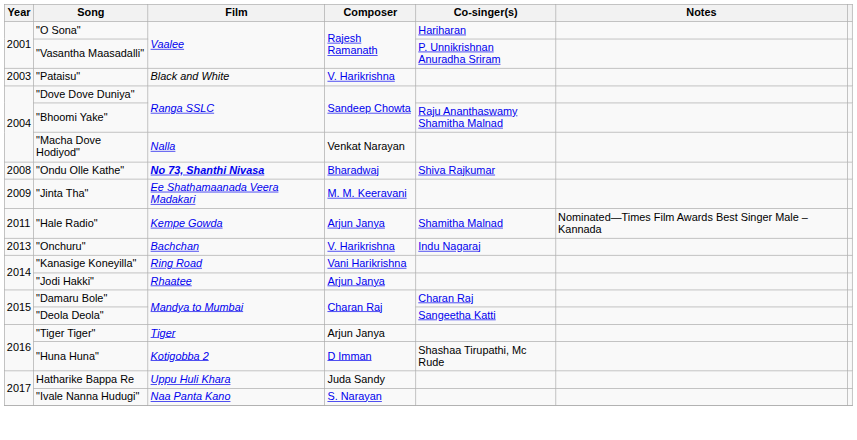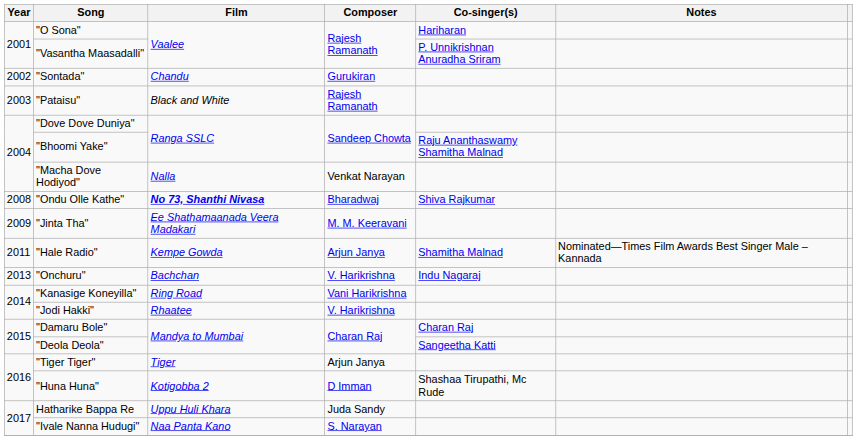 <table class="wikitable sortable plainrowheaders" style="text-align: margin;">
 <tr>
 <th scope="col">Year</th>
 <th scope="col">Song</th>
 <th scope="col">Film</th>
 <th scope="col">Composer</th>
 <th scope="col">Co-singer(s)</th>
 <th scope="col">Notes</th>
 <th scope="col"></th>
 </tr>
 <tr>
 <td rowspan="2">2001</td>
 <td>"O Sona"</td>
 <td rowspan="2"><em><a href='#'>Vaalee</a></em></td>
 <td rowspan="2"><a href='#'>Rajesh Ramanath</a></td>
 <td><a href='#'>Hariharan</a></td>
 <td></td>
 <td></td>
 </tr>
 <tr>
 <td>"Vasantha Maasadalli"</td>
 <td><a href='#'>P. Unnikrishnan</a><br><a href='#'>Anuradha Sriram</a></td>
 <td></td>
 <td></td>
 </tr>
 <tr>
+<td>2002</td>
+<td>"Sontada"</td>
+<td><em><a href='#'>Chandu</a></em></td>
+<td><a href='#'>Gurukiran</a></td>
+<td></td>
+<td></td>
+<td></td>
+</tr>
+<tr>
 <td>2003</td>
 <td>"Pataisu"</td>
 <td><em>Black and White</em></td>
-<td><a href='#'>V. Harikrishna</a></td>
+<td><a href='#'>Rajesh Ramanath</a></td>
 <td></td>
 <td></td>
 <td></td>
 </tr>
 <tr>
 <td rowspan="3">2004</td>
 <td>"Dove Dove Duniya"</td>
 <td rowspan="2"><em><a href='#'>Ranga SSLC</a></em></td>
 <td rowspan="2"><a href='#'>Sandeep Chowta</a></td>
 <td></td>
 <td></td>
 <td></td>
 </tr>
 <tr>
 <td>"Bhoomi Yake"</td>
 <td><a href='#'>Raju Ananthaswamy</a><br><a href='#'>Shamitha Malnad</a></td>
 <td></td>
 <td></td>
 </tr>
 <tr>
 <td>"Macha Dove Hodiyod"</td>
 <td><em><a href='#'>Nalla</a></em></td>
 <td>Venkat Narayan</td>
 <td></td>
 <td></td>
 <td></td>
 </tr>
 <tr>
 <td>2008</td>
 <td>"Ondu Olle Kathe"</td>
 <td><strong><em><a href='#'>No 73, Shanthi Nivasa</a></em></strong></td>
 <td><a href='#'>Bharadwaj</a></td>
 <td><a href='#'>Shiva Rajkumar</a></td>
 <td></td>
 <td></td>
 </tr>
 <tr>
 <td>2009</td>
 <td>"Jinta Tha"</td>
 <td><em><a href='#'>Ee Shathamaanada Veera Madakari</a></em></td>
 <td><a href='#'>M. M. Keeravani</a></td>
 <td></td>
 <td></td>
 <td></td>
 </tr>
 <tr>
 <td>2011</td>
 <td>"Hale Radio"</td>
 <td><em><a href='#'>Kempe Gowda</a></em></td>
 <td><a href='#'>Arjun Janya</a></td>
 <td><a href='#'>Shamitha Malnad</a></td>
 <td>Nominated—Times Film Awards Best Singer Male – Kannada</td>
 <td></td>
 </tr>
 <tr>
 <td>2013</td>
 <td>"Onchuru"</td>
 <td><em><a href='#'>Bachchan</a></em></td>
 <td><a href='#'>V. Harikrishna</a></td>
 <td><a href='#'>Indu Nagaraj</a></td>
 <td></td>
 <td></td>
 </tr>
 <tr>
 <td rowspan="2">2014</td>
 <td>"Kanasige Koneyilla"</td>
 <td><em><a href='#'>Ring Road</a></em></td>
 <td><a href='#'>Vani Harikrishna</a></td>
 <td></td>
 <td></td>
 <td></td>
 </tr>
 <tr>
 <td>"Jodi Hakki"</td>
 <td><em><a href='#'>Rhaatee</a></em></td>
-<td><a href='#'>Arjun Janya</a></td>
+<td><a href='#'>V. Harikrishna</a></td>
 <td></td>
 <td></td>
 <td></td>
 </tr>
 <tr>
 <td rowspan="2">2015</td>
 <td>"Damaru Bole"</td>
 <td rowspan="2"><em><a href='#'>Mandya to Mumbai</a></em></td>
 <td rowspan="2"><a href='#'>Charan Raj</a></td>
 <td><a href='#'>Charan Raj</a></td>
 <td></td>
 <td></td>
 </tr>
 <tr>
 <td>"Deola Deola"</td>
 <td><a href='#'>Sangeetha Katti</a></td>
 <td></td>
 <td></td>
 </tr>
 <tr>
 <td rowspan="2">2016</td>
 <td>"Tiger Tiger"</td>
 <td><em><a href='#'>Tiger</a></em></td>
 <td>Arjun Janya</td>
 <td></td>
 <td></td>
 <td></td>
 </tr>
 <tr>
 <td>"Huna Huna"</td>
 <td><em><a href='#'>Kotigobba 2</a></em></td>
 <td><a href='#'>D Imman</a></td>
 <td>Shashaa Tirupathi, Mc Rude</td>
 <td></td>
 <td></td>
 </tr>
 <tr>
 <td rowspan="2">2017</td>
 <td>Hatharike Bappa Re</td>
 <td><em><a href='#'>Uppu Huli Khara</a></em></td>
 <td>Juda Sandy</td>
 <td></td>
 <td></td>
 <td></td>
 </tr>
 <tr>
 <td>"Ivale Nanna Hudugi"</td>
 <td><em><a href='#'>Naa Panta Kano</a></em></td>
 <td><a href='#'>S. Narayan</a></td>
 <td></td>
 <td></td>
 <td></td>
 </tr>
 <tr>
 </tr>
 </table>
